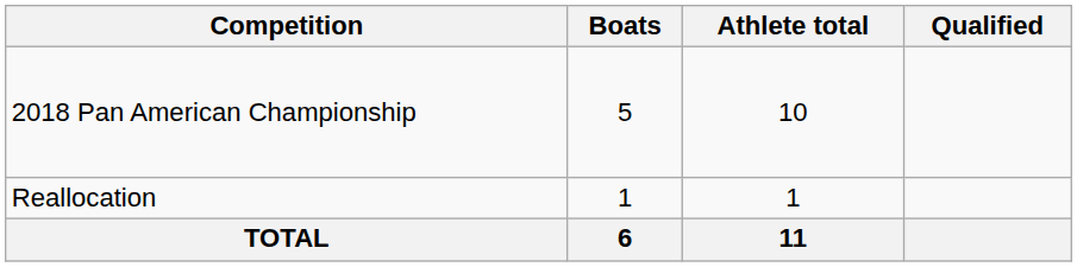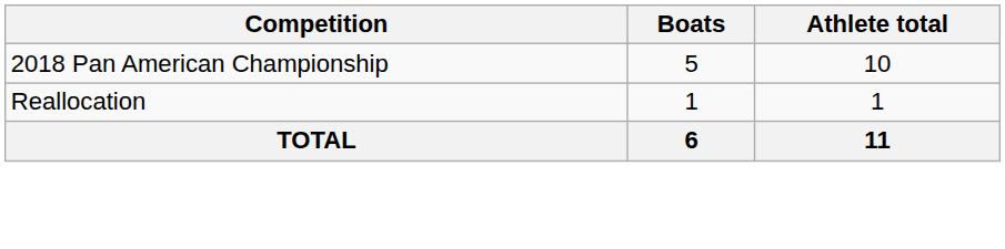 <table class="wikitable" width=650>
 <tr>
 <th>Competition</th>
 <th>Boats</th>
 <th>Athlete total</th>
-<th>Qualified</th>
 </tr>
 <tr>
 <td>2018 Pan American Championship</td>
 <td align=center>5</td>
 <td align=center>10</td>
-<td><br><br><br><br></td>
 </tr>
 <tr>
 <td>Reallocation</td>
 <td align=center>1</td>
 <td align=center>1</td>
-<td></td>
 </tr>
 <tr>
 <th>TOTAL</th>
 <th>6</th>
 <th>11</th>
-<th></th>
 </tr>
 </table>
